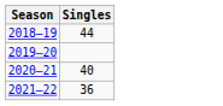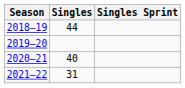 <table class="wikitable sortable" style="text-align:center;">
 <tr>
 <th>Season</th>
 <th>Singles</th>
+<th>Singles Sprint</th>
 </tr>
 <tr>
 <td><a href='#'>2018–19</a></td>
 <td>44</td>
+<td></td>
 </tr>
 <tr>
 <td><a href='#'>2019–20</a></td>
+<td></td>
 <td></td>
 </tr>
 <tr>
 <td><a href='#'>2020–21</a></td>
 <td>40</td>
+<td></td>
 </tr>
 <tr>
 <td><a href='#'>2021–22</a></td>
-<td>36</td>
+<td>31</td>
+<td></td>
 </tr>
 </table>
